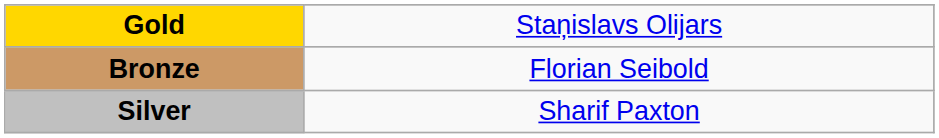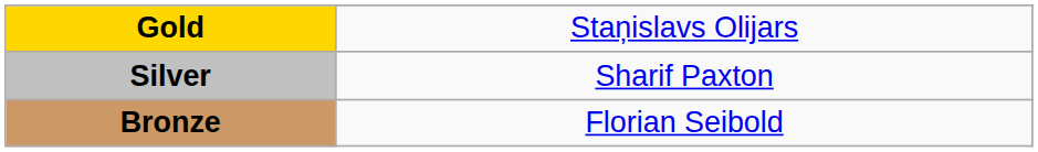 <table class="wikitable" style="text-align:center; " width="35%">
 <tr>
 <td bgcolor="gold"><strong>Gold</strong></td>
 <td><a href='#'>Staņislavs Olijars</a><br>  <small><em></em></small></td>
 </tr>
 <tr>
+<td bgcolor="silver"><strong>Silver</strong></td>
+<td><a href='#'>Sharif Paxton</a><br>  <small><em></em></small></td>
+</tr>
+<tr>
 <td bgcolor="CC9966"><strong>Bronze</strong></td>
 <td><a href='#'>Florian Seibold</a><br>  <small><em></em></small></td>
 </tr>
-<tr>
-<td bgcolor="silver"><strong>Silver</strong></td>
-<td><a href='#'>Sharif Paxton</a><br>  <small><em></em></small></td>
-</tr>
 </table>
